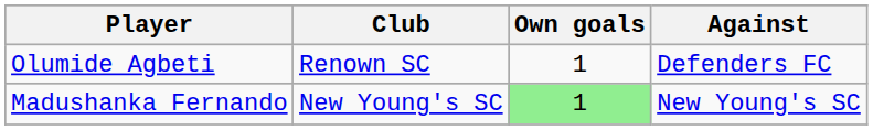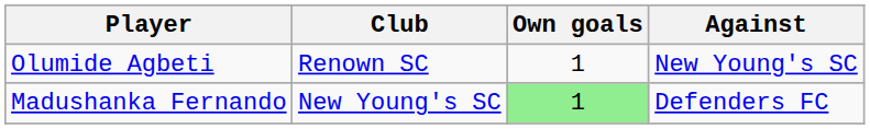 <table class="wikitable" style="text-align:center">
 <tr>
 <th>Player</th>
 <th>Club</th>
 <th>Own goals</th>
 <th>Against</th>
 </tr>
 <tr>
 <td align="left"> <a href='#'>Olumide Agbeti</a></td>
 <td align="left"><a href='#'>Renown SC</a></td>
 <td>1</td>
-<td align="left"><a href='#'>Defenders FC</a></td>
+<td align="left"><a href='#'>New Young's SC</a></td>
 </tr>
 <tr>
 <td align="left"> <a href='#'>Madushanka Fernando</a></td>
 <td align="left"><a href='#'>New Young's SC</a></td>
 <td style="background: lightgreen;">1</td>
-<td align="left"><a href='#'>New Young's SC</a></td>
+<td align="left"><a href='#'>Defenders FC</a></td>
 </tr>
 </table>
